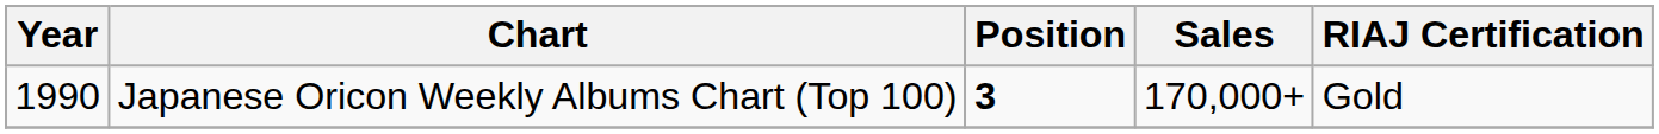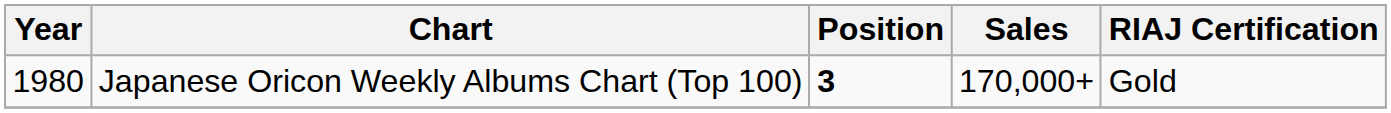 <table class="wikitable">
 <tr>
 <th>Year</th>
 <th>Chart</th>
 <th>Position</th>
 <th>Sales</th>
 <th>RIAJ Certification</th>
 </tr>
 <tr>
-<td>1990</td>
+<td>1980</td>
 <td>Japanese Oricon Weekly Albums Chart (Top 100)</td>
 <td><strong>3</strong></td>
 <td>170,000+</td>
 <td>Gold</td>
 </tr>
 <tr>
 </tr>
 </table>
